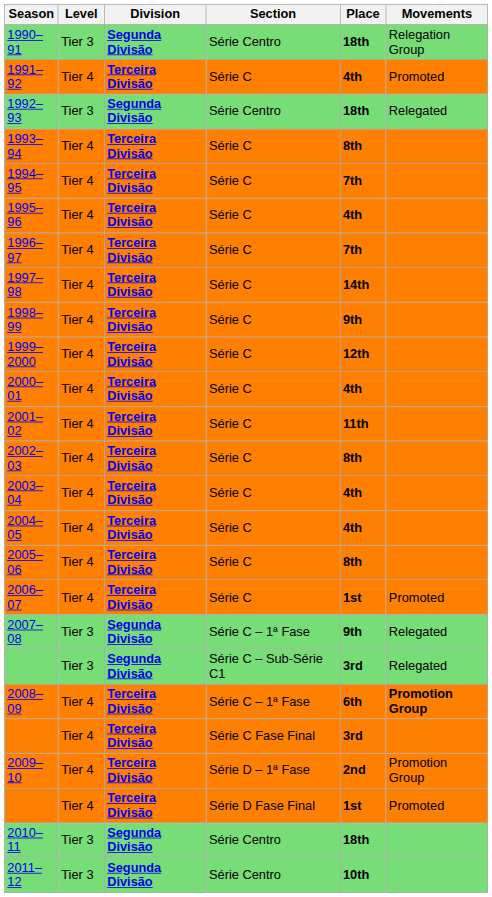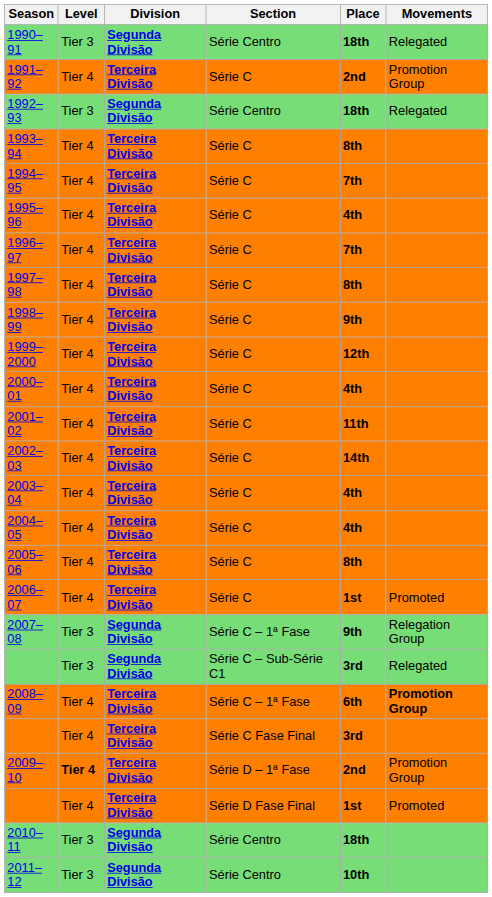 <table class="wikitable" style="text-align: left;">
 <tr>
 <th style="width: 60px;"><strong>Season</strong></th>
 <th style="width: 50px;"><strong>Level</strong></th>
 <th style="width: 120px;"><strong>Division</strong></th>
 <th style="width: 160px;"><strong>Section</strong></th>
 <th style="width: 50px;"><strong>Place</strong></th>
 <th style="width: 120px;"><strong>Movements</strong></th>
 </tr>
 <tr>
 <td style="background:#77DD77;"><a href='#'>1990–91</a></td>
 <td style="background:#77DD77;">Tier 3</td>
 <td style="background:#77DD77;"><strong><a href='#'>Segunda Divisão</a></strong></td>
 <td style="background:#77DD77;">Série Centro</td>
 <td style="background:#77DD77;"><strong>18th</strong></td>
-<td style="background:#77DD77;">Relegation Group</td>
+<td style="background:#77DD77;">Relegated</td>
 </tr>
 <tr>
 <td style="background:#FF7F00;"><a href='#'>1991–92</a></td>
 <td style="background:#FF7F00;">Tier 4</td>
 <td style="background:#FF7F00;"><strong><a href='#'>Terceira Divisão</a></strong></td>
 <td style="background:#FF7F00;">Série C</td>
-<td style="background:#FF7F00;"><strong>4th</strong></td>
-<td style="background:#FF7F00;">Promoted</td>
+<td style="background:#FF7F00;"><strong>2nd</strong></td>
+<td style="background:#FF7F00;">Promotion Group</td>
 </tr>
 <tr>
 <td style="background:#77DD77;"><a href='#'>1992–93</a></td>
 <td style="background:#77DD77;">Tier 3</td>
 <td style="background:#77DD77;"><strong><a href='#'>Segunda Divisão</a></strong></td>
 <td style="background:#77DD77;">Série Centro</td>
 <td style="background:#77DD77;"><strong>18th</strong></td>
 <td style="background:#77DD77;">Relegated</td>
 </tr>
 <tr>
 <td style="background:#FF7F00;"><a href='#'>1993–94</a></td>
 <td style="background:#FF7F00;">Tier 4</td>
 <td style="background:#FF7F00;"><strong><a href='#'>Terceira Divisão</a></strong></td>
 <td style="background:#FF7F00;">Série C</td>
 <td style="background:#FF7F00;"><strong>8th</strong></td>
 <td style="background:#FF7F00;"></td>
 </tr>
 <tr>
 <td style="background:#FF7F00;"><a href='#'>1994–95</a></td>
 <td style="background:#FF7F00;">Tier 4</td>
 <td style="background:#FF7F00;"><strong><a href='#'>Terceira Divisão</a></strong></td>
 <td style="background:#FF7F00;">Série C</td>
 <td style="background:#FF7F00;"><strong>7th</strong></td>
 <td style="background:#FF7F00;"></td>
 </tr>
 <tr>
 <td style="background:#FF7F00;"><a href='#'>1995–96</a></td>
 <td style="background:#FF7F00;">Tier 4</td>
 <td style="background:#FF7F00;"><strong><a href='#'>Terceira Divisão</a></strong></td>
 <td style="background:#FF7F00;">Série C</td>
 <td style="background:#FF7F00;"><strong>4th</strong></td>
 <td style="background:#FF7F00;"></td>
 </tr>
 <tr>
 <td style="background:#FF7F00;"><a href='#'>1996–97</a></td>
 <td style="background:#FF7F00;">Tier 4</td>
 <td style="background:#FF7F00;"><strong><a href='#'>Terceira Divisão</a></strong></td>
 <td style="background:#FF7F00;">Série C</td>
 <td style="background:#FF7F00;"><strong>7th</strong></td>
 <td style="background:#FF7F00;"></td>
 </tr>
 <tr>
 <td style="background:#FF7F00;"><a href='#'>1997–98</a></td>
 <td style="background:#FF7F00;">Tier 4</td>
 <td style="background:#FF7F00;"><strong><a href='#'>Terceira Divisão</a></strong></td>
 <td style="background:#FF7F00;">Série C</td>
-<td style="background:#FF7F00;"><strong>14th</strong></td>
+<td style="background:#FF7F00;"><strong>8th</strong></td>
 <td style="background:#FF7F00;"></td>
 </tr>
 <tr>
 <td style="background:#FF7F00;"><a href='#'>1998–99</a></td>
 <td style="background:#FF7F00;">Tier 4</td>
 <td style="background:#FF7F00;"><strong><a href='#'>Terceira Divisão</a></strong></td>
 <td style="background:#FF7F00;">Série C</td>
 <td style="background:#FF7F00;"><strong>9th</strong></td>
 <td style="background:#FF7F00;"></td>
 </tr>
 <tr>
 <td style="background:#FF7F00;"><a href='#'>1999–2000</a></td>
 <td style="background:#FF7F00;">Tier 4</td>
 <td style="background:#FF7F00;"><strong><a href='#'>Terceira Divisão</a></strong></td>
 <td style="background:#FF7F00;">Série C</td>
 <td style="background:#FF7F00;"><strong>12th</strong></td>
 <td style="background:#FF7F00;"></td>
 </tr>
 <tr>
 <td style="background:#FF7F00;"><a href='#'>2000–01</a></td>
 <td style="background:#FF7F00;">Tier 4</td>
 <td style="background:#FF7F00;"><strong><a href='#'>Terceira Divisão</a></strong></td>
 <td style="background:#FF7F00;">Série C</td>
 <td style="background:#FF7F00;"><strong>4th</strong></td>
 <td style="background:#FF7F00;"></td>
 </tr>
 <tr>
 <td style="background:#FF7F00;"><a href='#'>2001–02</a></td>
 <td style="background:#FF7F00;">Tier 4</td>
 <td style="background:#FF7F00;"><strong><a href='#'>Terceira Divisão</a></strong></td>
 <td style="background:#FF7F00;">Série C</td>
 <td style="background:#FF7F00;"><strong>11th</strong></td>
 <td style="background:#FF7F00;"></td>
 </tr>
 <tr>
 <td style="background:#FF7F00;"><a href='#'>2002–03</a></td>
 <td style="background:#FF7F00;">Tier 4</td>
 <td style="background:#FF7F00;"><strong><a href='#'>Terceira Divisão</a></strong></td>
 <td style="background:#FF7F00;">Série C</td>
-<td style="background:#FF7F00;"><strong>8th</strong></td>
+<td style="background:#FF7F00;"><strong>14th</strong></td>
 <td style="background:#FF7F00;"></td>
 </tr>
 <tr>
 <td style="background:#FF7F00;"><a href='#'>2003–04</a></td>
 <td style="background:#FF7F00;">Tier 4</td>
 <td style="background:#FF7F00;"><strong><a href='#'>Terceira Divisão</a></strong></td>
 <td style="background:#FF7F00;">Série C</td>
 <td style="background:#FF7F00;"><strong>4th</strong></td>
 <td style="background:#FF7F00;"></td>
 </tr>
 <tr>
 <td style="background:#FF7F00;"><a href='#'>2004–05</a></td>
 <td style="background:#FF7F00;">Tier 4</td>
 <td style="background:#FF7F00;"><strong><a href='#'>Terceira Divisão</a></strong></td>
 <td style="background:#FF7F00;">Série C</td>
 <td style="background:#FF7F00;"><strong>4th</strong></td>
 <td style="background:#FF7F00;"></td>
 </tr>
 <tr>
 <td style="background:#FF7F00;"><a href='#'>2005–06</a></td>
 <td style="background:#FF7F00;">Tier 4</td>
 <td style="background:#FF7F00;"><strong><a href='#'>Terceira Divisão</a></strong></td>
 <td style="background:#FF7F00;">Série C</td>
 <td style="background:#FF7F00;"><strong>8th</strong></td>
 <td style="background:#FF7F00;"></td>
 </tr>
 <tr>
 <td style="background:#FF7F00;"><a href='#'>2006–07</a></td>
 <td style="background:#FF7F00;">Tier 4</td>
 <td style="background:#FF7F00;"><strong><a href='#'>Terceira Divisão</a></strong></td>
 <td style="background:#FF7F00;">Série C</td>
 <td style="background:#FF7F00;"><strong>1st</strong></td>
 <td style="background:#FF7F00;">Promoted</td>
 </tr>
 <tr>
 <td style="background:#77DD77;"><a href='#'>2007–08</a></td>
 <td style="background:#77DD77;">Tier 3</td>
 <td style="background:#77DD77;"><strong><a href='#'>Segunda Divisão</a></strong></td>
 <td style="background:#77DD77;">Série C – 1ª Fase</td>
 <td style="background:#77DD77;"><strong>9th</strong></td>
-<td style="background:#77DD77;">Relegated</td>
+<td style="background:#77DD77;">Relegation Group</td>
 </tr>
 <tr>
 <td style="background:#77DD77;"></td>
 <td style="background:#77DD77;">Tier 3</td>
 <td style="background:#77DD77;"><strong><a href='#'>Segunda Divisão</a></strong></td>
 <td style="background:#77DD77;">Série C – Sub-Série C1</td>
 <td style="background:#77DD77;"><strong>3rd</strong></td>
 <td style="background:#77DD77;">Relegated</td>
 </tr>
 <tr>
 <td style="background:#FF7F00;"><a href='#'>2008–09</a></td>
 <td style="background:#FF7F00;">Tier 4</td>
 <td style="background:#FF7F00;"><strong><a href='#'>Terceira Divisão</a></strong></td>
 <td style="background:#FF7F00;">Série C – 1ª Fase</td>
 <td style="background:#FF7F00;"><strong>6th</strong></td>
 <td style="background:#FF7F00;"><strong>Promotion Group</strong></td>
 </tr>
 <tr>
 <td style="background:#FF7F00;"></td>
 <td style="background:#FF7F00;">Tier 4</td>
 <td style="background:#FF7F00;"><strong><a href='#'>Terceira Divisão</a></strong></td>
 <td style="background:#FF7F00;">Série C Fase Final</td>
 <td style="background:#FF7F00;"><strong>3rd</strong></td>
 <td style="background:#FF7F00;"></td>
 </tr>
 <tr>
 <td style="background:#FF7F00;"><a href='#'>2009–10</a></td>
-<td style="background:#FF7F00;">Tier 4</td>
+<td style="background:#FF7F00;"><strong>Tier 4</strong></td>
 <td style="background:#FF7F00;"><strong><a href='#'>Terceira Divisão</a></strong></td>
 <td style="background:#FF7F00;">Série D – 1ª Fase</td>
 <td style="background:#FF7F00;"><strong>2nd</strong></td>
 <td style="background:#FF7F00;">Promotion Group</td>
 </tr>
 <tr>
 <td style="background:#FF7F00;"></td>
 <td style="background:#FF7F00;">Tier 4</td>
 <td style="background:#FF7F00;"><strong><a href='#'>Terceira Divisão</a></strong></td>
 <td style="background:#FF7F00;">Série D Fase Final</td>
 <td style="background:#FF7F00;"><strong>1st</strong></td>
 <td style="background:#FF7F00;">Promoted</td>
 </tr>
 <tr>
 <td style="background:#77DD77;"><a href='#'>2010–11</a></td>
 <td style="background:#77DD77;">Tier 3</td>
 <td style="background:#77DD77;"><strong><a href='#'>Segunda Divisão</a></strong></td>
 <td style="background:#77DD77;">Série Centro</td>
 <td style="background:#77DD77;"><strong>18th</strong></td>
 <td style="background:#77DD77;"></td>
 </tr>
 <tr>
 <td style="background:#77DD77;"><a href='#'>2011–12</a></td>
 <td style="background:#77DD77;">Tier 3</td>
 <td style="background:#77DD77;"><strong><a href='#'>Segunda Divisão</a></strong></td>
 <td style="background:#77DD77;">Série Centro</td>
 <td style="background:#77DD77;"><strong>10th</strong></td>
 <td style="background:#77DD77;"></td>
 </tr>
 <tr>
 </tr>
 </table>
